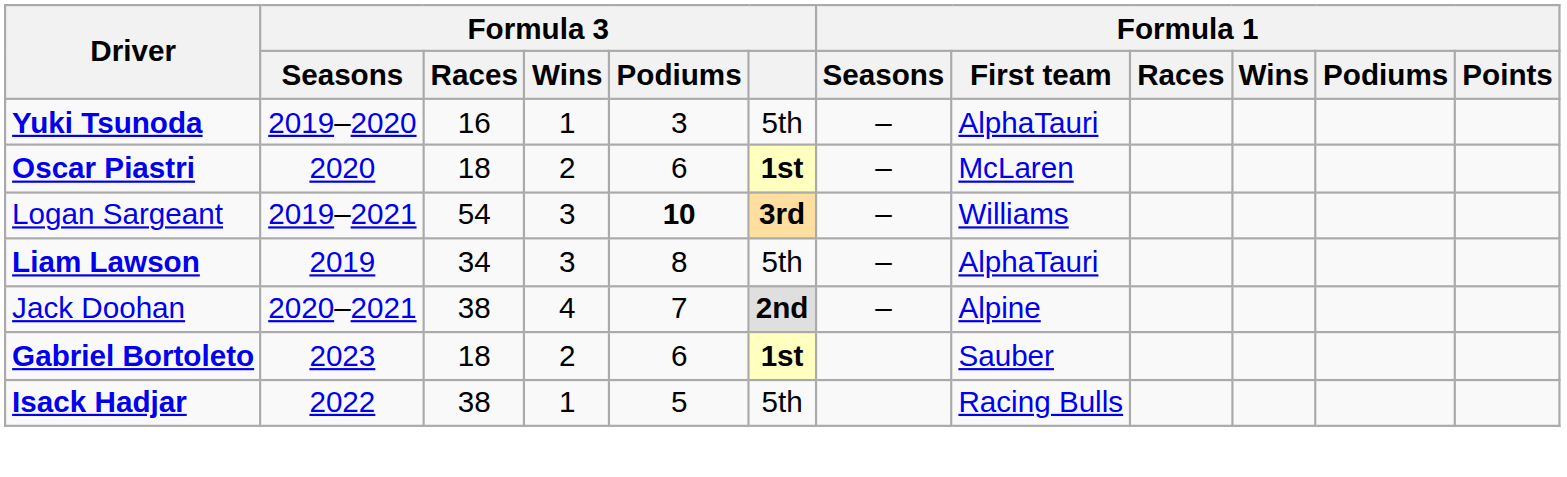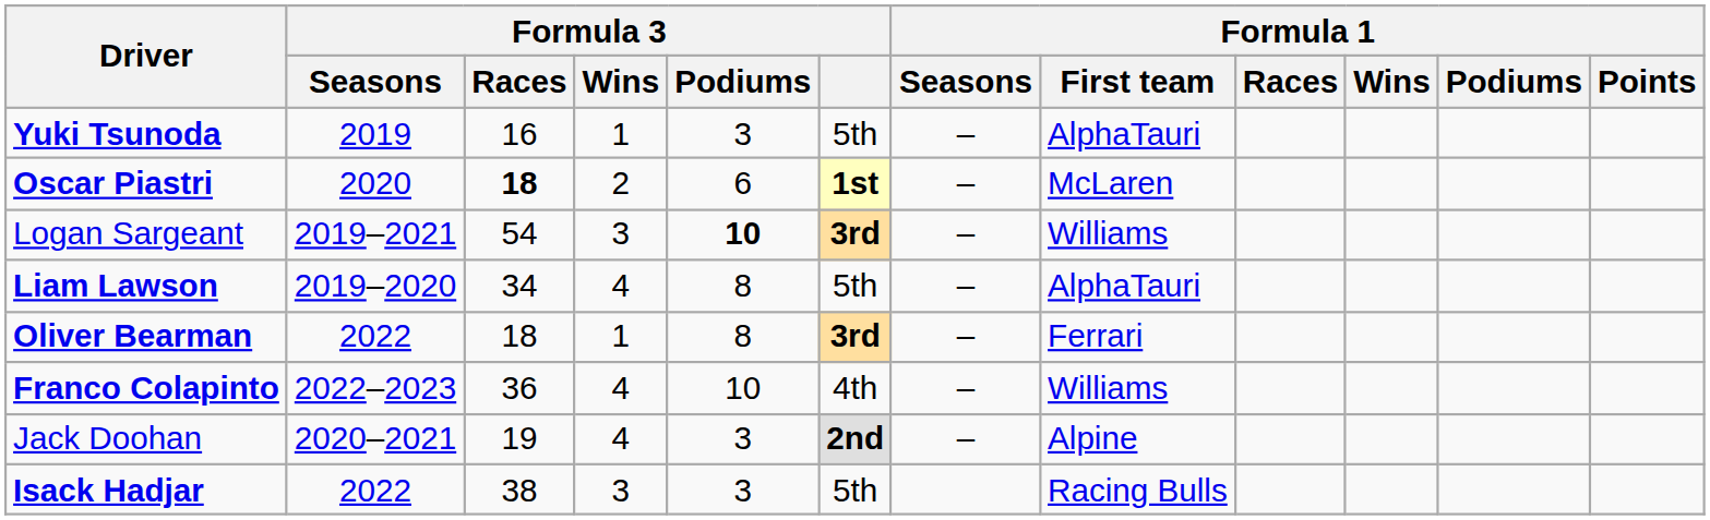 <table class="wikitable sortable" style="font-size:85%; text-align:center">
 <tr>
 <th rowspan=2>Driver</th>
 <th colspan=5>Formula 3</th>
 <th colspan=6>Formula 1</th>
 </tr>
 <tr>
 <th>Seasons</th>
 <th>Races</th>
 <th>Wins</th>
 <th>Podiums</th>
 <th></th>
 <th>Seasons</th>
 <th>First team</th>
 <th>Races</th>
 <th>Wins</th>
 <th>Podiums</th>
 <th>Points</th>
 </tr>
 <tr>
 <td align=left> <strong><a href='#'>Yuki Tsunoda</a></strong></td>
-<td><a href='#'>2019</a>–<a href='#'>2020</a></td>
+<td><a href='#'>2019</a></td>
 <td>16</td>
 <td>1</td>
 <td>3</td>
 <td>5th</td>
 <td>–</td>
 <td align=left><a href='#'>AlphaTauri</a></td>
 <td></td>
 <td></td>
 <td></td>
 <td></td>
 </tr>
 <tr>
 <td align=left> <strong><a href='#'>Oscar Piastri</a></strong></td>
 <td><a href='#'>2020</a></td>
-<td>18</td>
+<td><strong>18</strong></td>
 <td>2</td>
 <td>6</td>
 <td style="background:#FFFFBF;"><strong>1st</strong></td>
 <td>–</td>
 <td align=left><a href='#'>McLaren</a></td>
 <td></td>
 <td></td>
 <td></td>
 <td></td>
 </tr>
 <tr>
 <td align=left> <a href='#'>Logan Sargeant</a></td>
 <td><a href='#'>2019</a>–<a href='#'>2021</a></td>
 <td>54</td>
 <td>3</td>
 <td><strong>10</strong></td>
 <td style="background:#FFDF9F;"><strong>3rd</strong></td>
 <td>–</td>
 <td align=left><a href='#'>Williams</a></td>
 <td></td>
 <td></td>
 <td></td>
 <td></td>
 </tr>
 <tr>
 <td align=left> <strong><a href='#'>Liam Lawson</a></strong></td>
-<td><a href='#'>2019</a></td>
+<td><a href='#'>2019</a>–<a href='#'>2020</a></td>
 <td>34</td>
-<td>3</td>
+<td>4</td>
 <td>8</td>
 <td>5th</td>
 <td>–</td>
 <td align=left><a href='#'>AlphaTauri</a></td>
 <td></td>
 <td></td>
 <td></td>
 <td></td>
 </tr>
 <tr>
+<td align=left> <strong><a href='#'>Oliver Bearman</a></strong></td>
+<td><a href='#'>2022</a></td>
+<td>18</td>
+<td>1</td>
+<td>8</td>
+<td style="background:#FFDF9F;"><strong>3rd</strong></td>
+<td>–</td>
+<td align=left><a href='#'>Ferrari</a></td>
+<td></td>
+<td></td>
+<td></td>
+<td></td>
+</tr>
+<tr>
+<td align=left><strong> <a href='#'>Franco Colapinto</a></strong></td>
+<td><a href='#'>2022</a>–<a href='#'>2023</a></td>
+<td>36</td>
+<td>4</td>
+<td>10</td>
+<td>4th</td>
+<td>–</td>
+<td align=left><a href='#'>Williams</a></td>
+<td></td>
+<td></td>
+<td></td>
+<td></td>
+</tr>
+<tr>
 <td align=left> <a href='#'>Jack Doohan</a></td>
 <td><a href='#'>2020</a>–<a href='#'>2021</a></td>
-<td>38</td>
+<td>19</td>
 <td>4</td>
-<td>7</td>
+<td>3</td>
 <td style="background:#dfdfdf;"><strong>2nd</strong></td>
 <td>–</td>
 <td align=left><a href='#'>Alpine</a></td>
 <td></td>
 <td></td>
 <td></td>
 <td></td>
 </tr>
 <tr>
-<td align=left> <strong><a href='#'>Gabriel Bortoleto</a></strong></td>
-<td><a href='#'>2023</a></td>
-<td>18</td>
-<td>2</td>
-<td>6</td>
-<td style="background:#FFFFBF;"><strong>1st</strong></td>
-<td></td>
-<td align=left><a href='#'>Sauber</a></td>
-<td></td>
-<td></td>
-<td></td>
-<td></td>
-</tr>
-<tr>
 <td align=left> <strong><a href='#'>Isack Hadjar</a></strong></td>
 <td><a href='#'>2022</a></td>
 <td>38</td>
-<td>1</td>
-<td>5</td>
+<td>3</td>
+<td>3</td>
 <td>5th</td>
 <td></td>
 <td align=left><a href='#'>Racing Bulls</a></td>
 <td></td>
 <td></td>
 <td></td>
 <td></td>
 </tr>
 </table>
